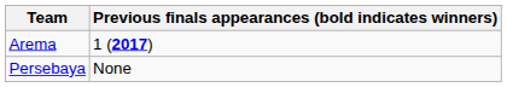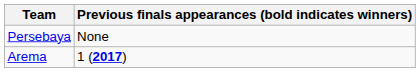 <table class="wikitable">
 <tr>
 <th>Team</th>
 <th>Previous finals appearances (bold indicates winners)</th>
 </tr>
 <tr>
+<td><a href='#'>Persebaya</a></td>
+<td>None</td>
+</tr>
+<tr>
 <td><a href='#'>Arema</a></td>
 <td>1 (<strong><a href='#'>2017</a></strong>)</td>
 </tr>
-<tr>
-<td><a href='#'>Persebaya</a></td>
-<td>None</td>
-</tr>
 </table>
